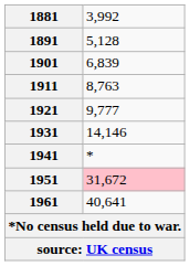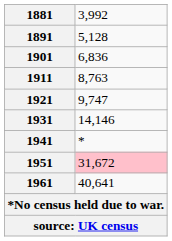 <table class="wikitable">
 <tr>
 <th>1881</th>
 <td>3,992</td>
 </tr>
 <tr>
 <th>1891</th>
 <td>5,128</td>
 </tr>
 <tr>
 <th>1901</th>
-<td>6,839</td>
+<td>6,836</td>
 </tr>
 <tr>
 <th>1911</th>
 <td>8,763</td>
 </tr>
 <tr>
 <th>1921</th>
-<td>9,777</td>
+<td>9,747</td>
 </tr>
 <tr>
 <th>1931</th>
 <td>14,146</td>
 </tr>
 <tr>
 <th>1941</th>
 <td>*</td>
 </tr>
 <tr>
 <th>1951</th>
 <td style="background: pink;">31,672</td>
 </tr>
 <tr>
 <th>1961</th>
 <td>40,641</td>
 </tr>
 <tr>
 <th colspan="2">*No census held due to war.</th>
 </tr>
 <tr>
 <th colspan="2">source: <a href='#'>UK census</a></th>
 </tr>
 </table>
